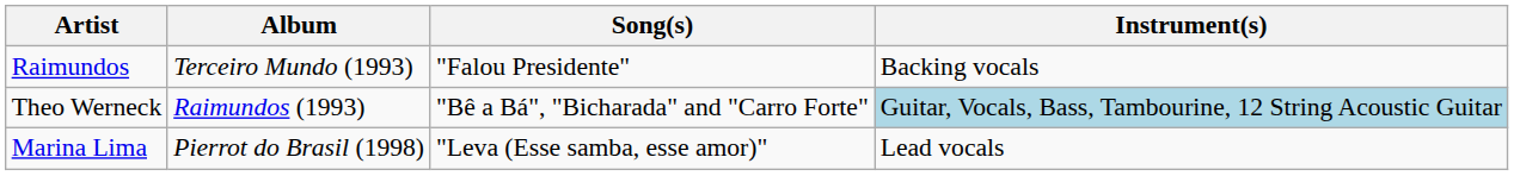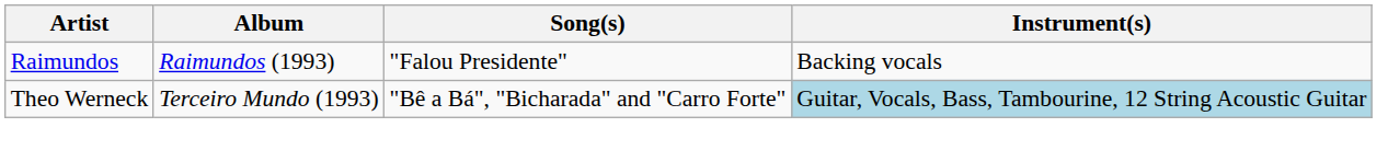 <table class="wikitable sortable">
 <tr>
 <th>Artist</th>
 <th>Album</th>
 <th>Song(s)</th>
 <th>Instrument(s)</th>
 </tr>
 <tr>
 <td><a href='#'>Raimundos</a></td>
-<td><em>Terceiro Mundo</em> (1993)</td>
+<td><em><a href='#'>Raimundos</a></em> (1993)</td>
 <td>"Falou Presidente"</td>
 <td>Backing vocals</td>
 </tr>
 <tr>
 <td>Theo Werneck</td>
-<td><em><a href='#'>Raimundos</a></em> (1993)</td>
+<td><em>Terceiro Mundo</em> (1993)</td>
 <td>"Bê a Bá", "Bicharada" and "Carro Forte"</td>
 <td style="background: lightblue;">Guitar, Vocals, Bass, Tambourine, 12 String Acoustic Guitar</td>
 </tr>
-<tr>
-<td><a href='#'>Marina Lima</a></td>
-<td><em>Pierrot do Brasil</em> (1998)</td>
-<td>"Leva (Esse samba, esse amor)"</td>
-<td>Lead vocals</td>
-</tr>
 </table>
